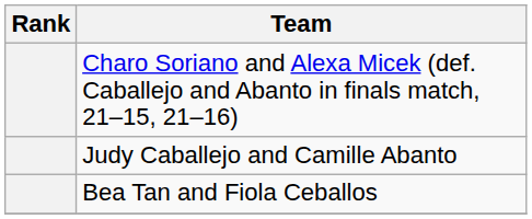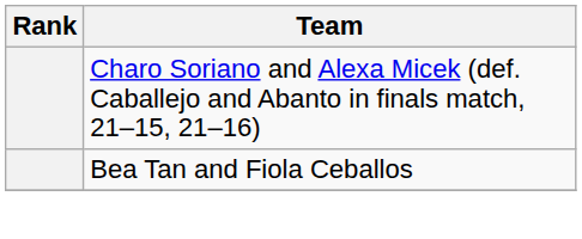 <table class="wikitable" style="text-align: center;">
 <tr>
 <th width=40>Rank</th>
 <th width=290>Team</th>
 </tr>
 <tr>
 <th></th>
 <td style="text-align:left;"><a href='#'>Charo Soriano</a> and <a href='#'>Alexa Micek</a> (def. Caballejo and Abanto in finals match, 21–15, 21–16)</td>
 </tr>
 <tr>
 <th></th>
-<td style="text-align:left;">Judy Caballejo and Camille Abanto</td>
-</tr>
-<tr>
-<th></th>
 <td style="text-align:left;">Bea Tan and Fiola Ceballos</td>
 </tr>
 <tr>
 </tr>
 </table>
